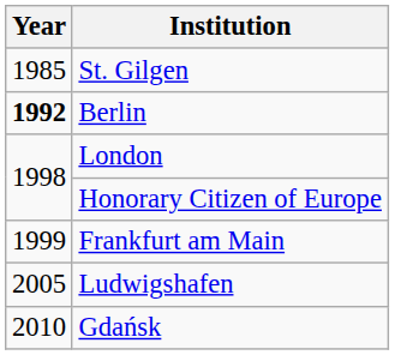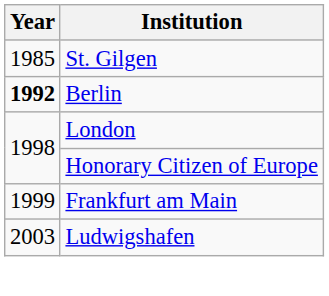 <table class="wikitable">
 <tr>
 <th>Year</th>
 <th>Institution</th>
 </tr>
 <tr>
 <td>1985</td>
 <td> <a href='#'>St. Gilgen</a></td>
 </tr>
 <tr>
 <td><strong>1992</strong></td>
 <td> <a href='#'>Berlin</a></td>
 </tr>
 <tr>
 <td rowspan="2">1998</td>
 <td> <a href='#'>London</a></td>
 </tr>
 <tr>
 <td> <a href='#'>Honorary Citizen of Europe</a></td>
 </tr>
 <tr>
 <td>1999</td>
 <td> <a href='#'>Frankfurt am Main</a></td>
 </tr>
 <tr>
-<td>2005</td>
+<td>2003</td>
 <td> <a href='#'>Ludwigshafen</a></td>
 </tr>
-<tr>
-<td>2010</td>
-<td> <a href='#'>Gdańsk</a></td>
-</tr>
 </table>
